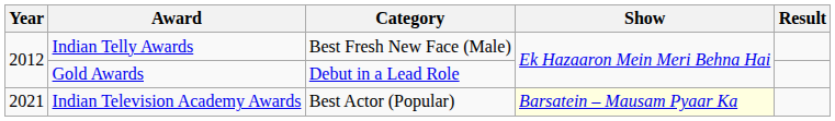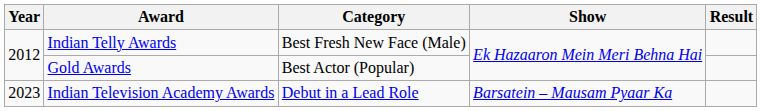 <table class="wikitable sortable">
 <tr>
 <th>Year</th>
 <th>Award</th>
 <th>Category</th>
 <th>Show</th>
 <th>Result</th>
 </tr>
 <tr>
 <td rowspan=2>2012</td>
 <td><a href='#'>Indian Telly Awards</a></td>
 <td>Best Fresh New Face (Male)</td>
 <td rowspan=2><em><a href='#'>Ek Hazaaron Mein Meri Behna Hai</a></em></td>
 <td></td>
 </tr>
 <tr>
 <td><a href='#'>Gold Awards</a></td>
-<td><a href='#'>Debut in a Lead Role</a></td>
+<td>Best Actor (Popular)</td>
 <td></td>
 </tr>
 <tr>
-<td>2021</td>
+<td>2023</td>
 <td><a href='#'>Indian Television Academy Awards</a></td>
-<td>Best Actor (Popular)</td>
-<td style="background: lightyellow;"><em><a href='#'>Barsatein – Mausam Pyaar Ka</a></em></td>
+<td><a href='#'>Debut in a Lead Role</a></td>
+<td><em><a href='#'>Barsatein – Mausam Pyaar Ka</a></em></td>
 <td></td>
 </tr>
 </table>
